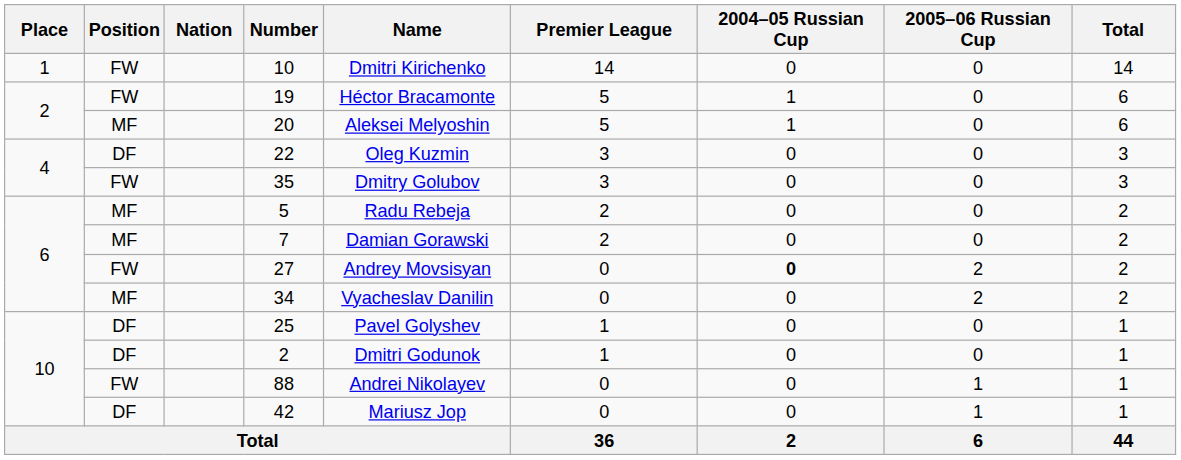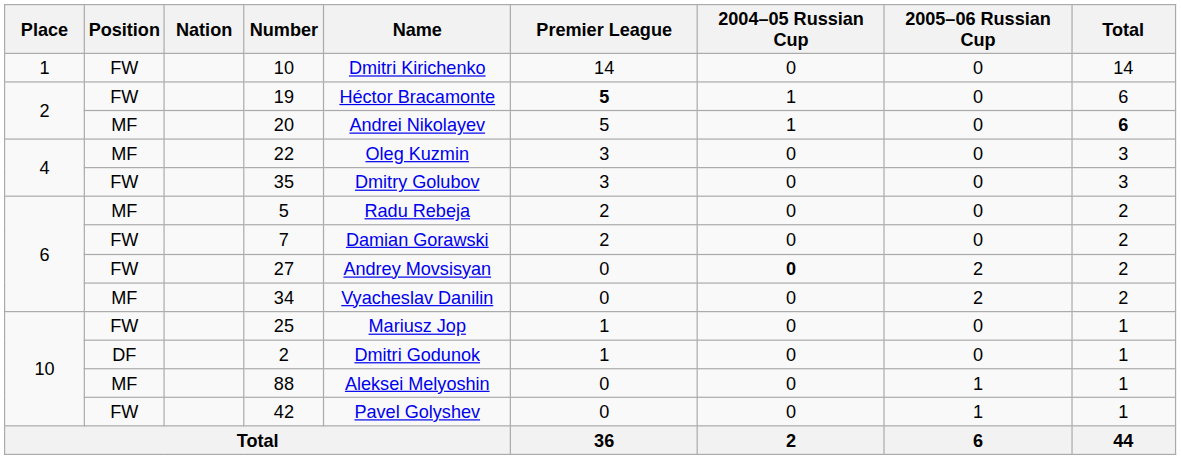 <table class="wikitable" style="font-size: 95%; text-align: center;">
 <tr>
 <th width=60>Place</th>
 <th width=60>Position</th>
 <th width=60>Nation</th>
 <th width=60>Number</th>
 <th width=150>Name</th>
 <th width=150>Premier League</th>
 <th width=150>2004–05 Russian Cup</th>
 <th width=150>2005–06 Russian Cup</th>
 <th width=80>Total</th>
 </tr>
 <tr>
 <td>1</td>
 <td>FW</td>
 <td></td>
 <td>10</td>
 <td><a href='#'>Dmitri Kirichenko</a></td>
 <td>14</td>
 <td>0</td>
 <td>0</td>
 <td>14</td>
 </tr>
 <tr>
 <td rowspan="2">2</td>
 <td>FW</td>
 <td></td>
 <td>19</td>
 <td><a href='#'>Héctor Bracamonte</a></td>
-<td>5</td>
+<td><strong>5</strong></td>
 <td>1</td>
 <td>0</td>
 <td>6</td>
 </tr>
 <tr>
 <td>MF</td>
 <td></td>
 <td>20</td>
-<td><a href='#'>Aleksei Melyoshin</a></td>
+<td><a href='#'>Andrei Nikolayev</a></td>
 <td>5</td>
 <td>1</td>
 <td>0</td>
-<td>6</td>
+<td><strong>6</strong></td>
 </tr>
 <tr>
 <td rowspan="2">4</td>
-<td>DF</td>
+<td>MF</td>
 <td></td>
 <td>22</td>
 <td><a href='#'>Oleg Kuzmin</a></td>
 <td>3</td>
 <td>0</td>
 <td>0</td>
 <td>3</td>
 </tr>
 <tr>
 <td>FW</td>
 <td></td>
 <td>35</td>
 <td><a href='#'>Dmitry Golubov</a></td>
 <td>3</td>
 <td>0</td>
 <td>0</td>
 <td>3</td>
 </tr>
 <tr>
 <td rowspan="4">6</td>
 <td>MF</td>
 <td></td>
 <td>5</td>
 <td><a href='#'>Radu Rebeja</a></td>
 <td>2</td>
 <td>0</td>
 <td>0</td>
 <td>2</td>
 </tr>
 <tr>
-<td>MF</td>
+<td>FW</td>
 <td></td>
 <td>7</td>
 <td><a href='#'>Damian Gorawski</a></td>
 <td>2</td>
 <td>0</td>
 <td>0</td>
 <td>2</td>
 </tr>
 <tr>
 <td>FW</td>
 <td></td>
 <td>27</td>
 <td><a href='#'>Andrey Movsisyan</a></td>
 <td>0</td>
 <td><strong>0</strong></td>
 <td>2</td>
 <td>2</td>
 </tr>
 <tr>
 <td>MF</td>
 <td></td>
 <td>34</td>
 <td><a href='#'>Vyacheslav Danilin</a></td>
 <td>0</td>
 <td>0</td>
 <td>2</td>
 <td>2</td>
 </tr>
 <tr>
 <td rowspan="4">10</td>
-<td>DF</td>
+<td>FW</td>
 <td></td>
 <td>25</td>
-<td><a href='#'>Pavel Golyshev</a></td>
+<td><a href='#'>Mariusz Jop</a></td>
 <td>1</td>
 <td>0</td>
 <td>0</td>
 <td>1</td>
 </tr>
 <tr>
 <td>DF</td>
 <td></td>
 <td>2</td>
 <td><a href='#'>Dmitri Godunok</a></td>
 <td>1</td>
 <td>0</td>
 <td>0</td>
 <td>1</td>
 </tr>
 <tr>
-<td>FW</td>
+<td>MF</td>
 <td></td>
 <td>88</td>
-<td><a href='#'>Andrei Nikolayev</a></td>
+<td><a href='#'>Aleksei Melyoshin</a></td>
 <td>0</td>
 <td>0</td>
 <td>1</td>
 <td>1</td>
 </tr>
 <tr>
-<td>DF</td>
+<td>FW</td>
 <td></td>
 <td>42</td>
-<td><a href='#'>Mariusz Jop</a></td>
+<td><a href='#'>Pavel Golyshev</a></td>
 <td>0</td>
 <td>0</td>
 <td>1</td>
 <td>1</td>
 </tr>
 <tr>
 <th colspan=5>Total</th>
 <th>36</th>
 <th>2</th>
 <th>6</th>
 <th>44</th>
 </tr>
 </table>
